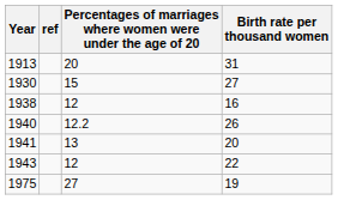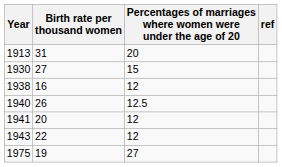 <table class="wikitable sortable">
 <tr>
 <th>Year</th>
+<th>Birth rate per<br>thousand women</th>
+<th>Percentages of marriages<br>where women were<br>under the age of 20</th>
 <th>ref</th>
-<th>Percentages of marriages<br>where women were<br>under the age of 20</th>
-<th>Birth rate per<br>thousand women</th>
 </tr>
 <tr>
 <td>1913</td>
+<td>31</td>
+<td>20</td>
 <td></td>
-<td>20</td>
-<td>31</td>
 </tr>
 <tr>
 <td>1930</td>
+<td>27</td>
+<td>15</td>
 <td></td>
-<td>15</td>
-<td>27</td>
 </tr>
 <tr>
 <td>1938</td>
+<td>16</td>
+<td>12</td>
 <td></td>
-<td>12</td>
-<td>16</td>
 </tr>
 <tr>
 <td>1940</td>
+<td>26</td>
+<td>12.5</td>
 <td></td>
-<td>12.2</td>
-<td>26</td>
 </tr>
 <tr>
 <td>1941</td>
+<td>20</td>
+<td>12</td>
 <td></td>
-<td>13</td>
-<td>20</td>
 </tr>
 <tr>
 <td>1943</td>
+<td>22</td>
+<td>12</td>
 <td></td>
-<td>12</td>
-<td>22</td>
 </tr>
 <tr>
 <td>1975</td>
+<td>19</td>
+<td>27</td>
 <td></td>
-<td>27</td>
-<td>19</td>
 </tr>
 </table>
